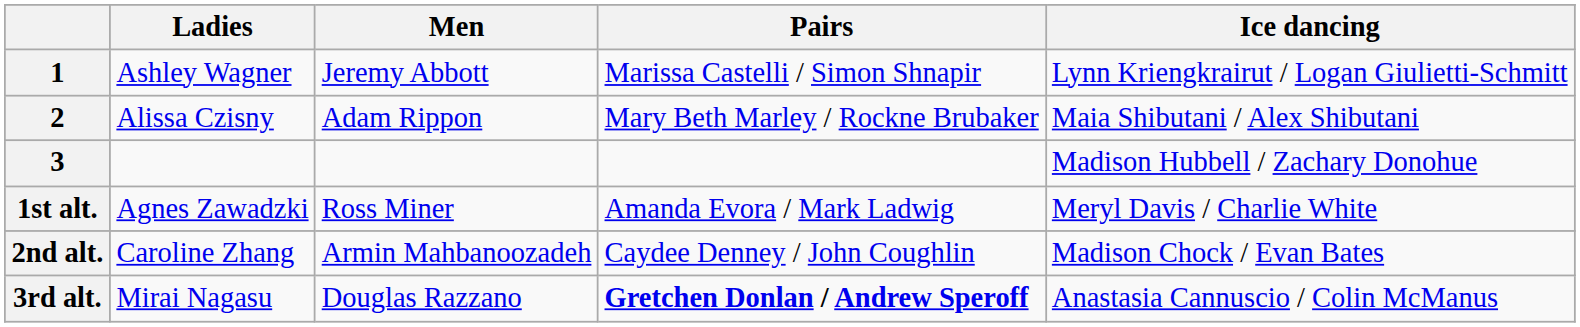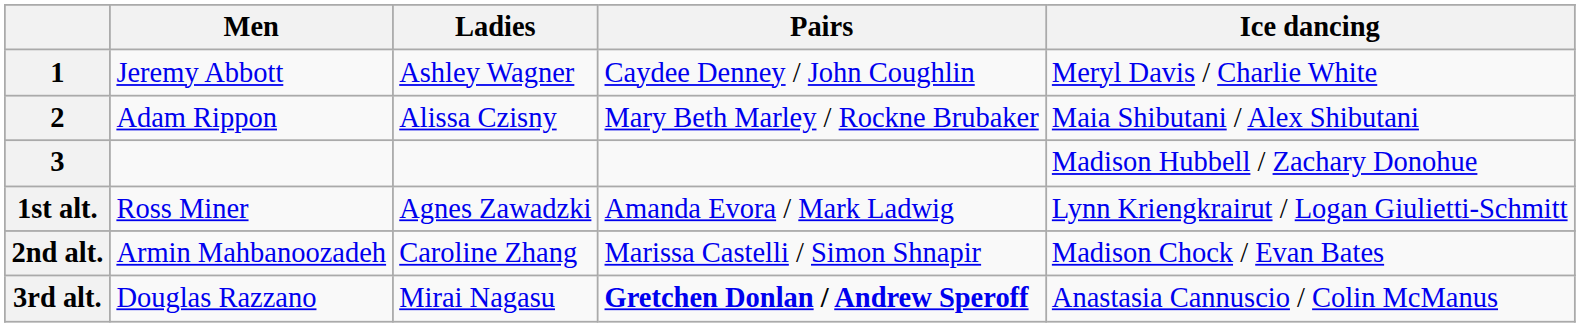 <table class="wikitable">
 <tr>
 <th></th>
+<th>Men</th>
 <th>Ladies</th>
-<th>Men</th>
 <th>Pairs</th>
 <th>Ice dancing</th>
 </tr>
 <tr>
 <th>1</th>
+<td><a href='#'>Jeremy Abbott</a></td>
 <td><a href='#'>Ashley Wagner</a></td>
-<td><a href='#'>Jeremy Abbott</a></td>
-<td><a href='#'>Marissa Castelli</a> / <a href='#'>Simon Shnapir</a></td>
-<td><a href='#'>Lynn Kriengkrairut</a> / <a href='#'>Logan Giulietti-Schmitt</a></td>
+<td><a href='#'>Caydee Denney</a> / <a href='#'>John Coughlin</a></td>
+<td><a href='#'>Meryl Davis</a> / <a href='#'>Charlie White</a></td>
 </tr>
 <tr>
 <th>2</th>
+<td><a href='#'>Adam Rippon</a></td>
 <td><a href='#'>Alissa Czisny</a></td>
-<td><a href='#'>Adam Rippon</a></td>
 <td><a href='#'>Mary Beth Marley</a> / <a href='#'>Rockne Brubaker</a></td>
 <td><a href='#'>Maia Shibutani</a> / <a href='#'>Alex Shibutani</a></td>
 </tr>
 <tr>
 <th>3</th>
 <td></td>
 <td></td>
 <td></td>
 <td><a href='#'>Madison Hubbell</a> / <a href='#'>Zachary Donohue</a></td>
 </tr>
 <tr>
 <th>1st alt.</th>
+<td><a href='#'>Ross Miner</a></td>
 <td><a href='#'>Agnes Zawadzki</a></td>
-<td><a href='#'>Ross Miner</a></td>
 <td><a href='#'>Amanda Evora</a> / <a href='#'>Mark Ladwig</a></td>
-<td><a href='#'>Meryl Davis</a> / <a href='#'>Charlie White</a></td>
+<td><a href='#'>Lynn Kriengkrairut</a> / <a href='#'>Logan Giulietti-Schmitt</a></td>
 </tr>
 <tr>
 <th>2nd alt.</th>
+<td><a href='#'>Armin Mahbanoozadeh</a></td>
 <td><a href='#'>Caroline Zhang</a></td>
-<td><a href='#'>Armin Mahbanoozadeh</a></td>
-<td><a href='#'>Caydee Denney</a> / <a href='#'>John Coughlin</a></td>
+<td><a href='#'>Marissa Castelli</a> / <a href='#'>Simon Shnapir</a></td>
 <td><a href='#'>Madison Chock</a> / <a href='#'>Evan Bates</a></td>
 </tr>
 <tr>
 <th>3rd alt.</th>
+<td><a href='#'>Douglas Razzano</a></td>
 <td><a href='#'>Mirai Nagasu</a></td>
-<td><a href='#'>Douglas Razzano</a></td>
 <td><strong><a href='#'>Gretchen Donlan</a> / <a href='#'>Andrew Speroff</a></strong></td>
 <td><a href='#'>Anastasia Cannuscio</a> / <a href='#'>Colin McManus</a></td>
 </tr>
 </table>
